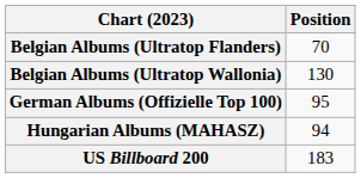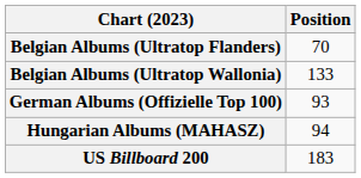 <table class="wikitable plainrowheaders sortable" style="text-align:center">
 <tr>
 <th scope="col">Chart (2023)</th>
 <th scope="col">Position</th>
 </tr>
 <tr>
 <th scope="row">Belgian Albums (Ultratop Flanders)</th>
 <td>70</td>
 </tr>
 <tr>
 <th scope="row">Belgian Albums (Ultratop Wallonia)</th>
-<td>130</td>
+<td>133</td>
 </tr>
 <tr>
 <th scope="row">German Albums (Offizielle Top 100)</th>
-<td>95</td>
+<td>93</td>
 </tr>
 <tr>
 <th scope="row">Hungarian Albums (MAHASZ)</th>
 <td>94</td>
 </tr>
 <tr>
 <th scope="row">US <em>Billboard</em> 200</th>
 <td>183</td>
 </tr>
 </table>
